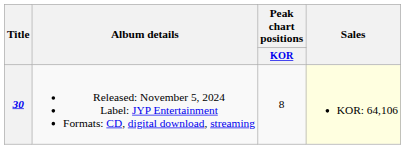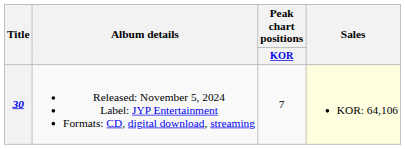 <table class="wikitable plainrowheaders" style="text-align:center;">
 <tr>
 <th scope="col" rowspan="2">Title</th>
 <th scope="col" rowspan="2">Album details</th>
 <th scope="col" colspan="1">Peak chart positions</th>
 <th scope="col" rowspan="2">Sales</th>
 </tr>
 <tr>
 <th scope="col" style="width:3em;font-size:90%;"><a href='#'>KOR</a><br></th>
 </tr>
 <tr>
 <th scope="row"><em><a href='#'>30</a></em></th>
 <td><br><ul><li>Released: November 5, 2024</li><li>Label: <a href='#'>JYP Entertainment</a></li><li>Formats: <a href='#'>CD</a>, <a href='#'>digital download</a>, <a href='#'>streaming</a></li></ul></td>
-<td>8</td>
+<td>7</td>
 <td style="background: lightyellow;"><br><ul><li>KOR: 64,106</li></ul></td>
 </tr>
 </table>
